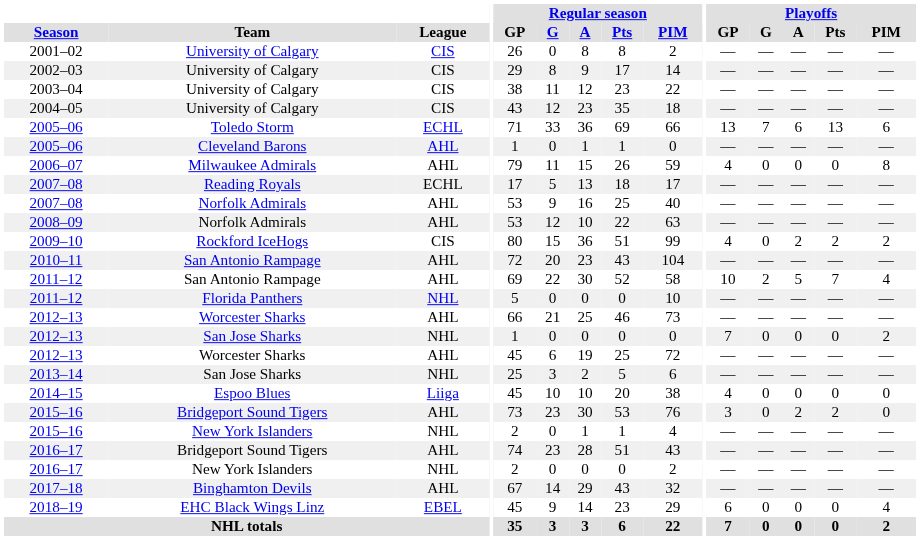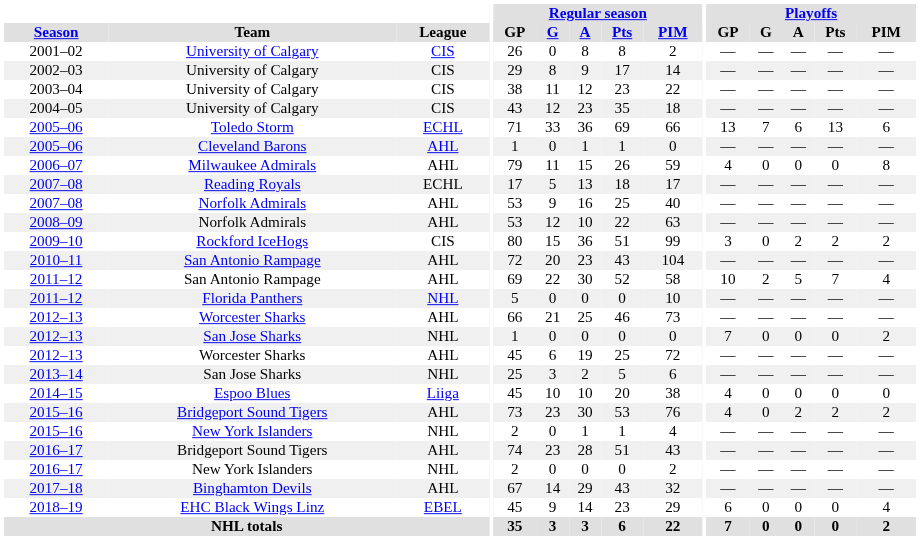 <table border="0" cellpadding="1" cellspacing="0" style="text-align:center; width:60em">
 <tr bgcolor="#e0e0e0">
 <th colspan="3" bgcolor="#ffffff"></th>
 <th rowspan="99" bgcolor="#ffffff"></th>
 <th colspan="5"><a href='#'>Regular season</a></th>
 <th rowspan="99" bgcolor="#ffffff"></th>
 <th colspan="5"><a href='#'>Playoffs</a></th>
 </tr>
 <tr bgcolor="#e0e0e0">
 <th><a href='#'>Season</a></th>
 <th>Team</th>
 <th>League</th>
 <th>GP</th>
 <th><a href='#'>G</a></th>
 <th><a href='#'>A</a></th>
 <th><a href='#'>Pts</a></th>
 <th><a href='#'>PIM</a></th>
 <th>GP</th>
 <th>G</th>
 <th>A</th>
 <th>Pts</th>
 <th>PIM</th>
 </tr>
 <tr ALIGN="center">
 <td>2001–02</td>
 <td><a href='#'>University of Calgary</a></td>
 <td><a href='#'>CIS</a></td>
 <td>26</td>
 <td>0</td>
 <td>8</td>
 <td>8</td>
 <td>2</td>
 <td>—</td>
 <td>—</td>
 <td>—</td>
 <td>—</td>
 <td>—</td>
 </tr>
 <tr ALIGN="center" bgcolor="#f0f0f0">
 <td>2002–03</td>
 <td>University of Calgary</td>
 <td>CIS</td>
 <td>29</td>
 <td>8</td>
 <td>9</td>
 <td>17</td>
 <td>14</td>
 <td>—</td>
 <td>—</td>
 <td>—</td>
 <td>—</td>
 <td>—</td>
 </tr>
 <tr ALIGN="center">
 <td>2003–04</td>
 <td>University of Calgary</td>
 <td>CIS</td>
 <td>38</td>
 <td>11</td>
 <td>12</td>
 <td>23</td>
 <td>22</td>
 <td>—</td>
 <td>—</td>
 <td>—</td>
 <td>—</td>
 <td>—</td>
 </tr>
 <tr ALIGN="center" bgcolor="#f0f0f0">
 <td>2004–05</td>
 <td>University of Calgary</td>
 <td>CIS</td>
 <td>43</td>
 <td>12</td>
 <td>23</td>
 <td>35</td>
 <td>18</td>
 <td>—</td>
 <td>—</td>
 <td>—</td>
 <td>—</td>
 <td>—</td>
 </tr>
 <tr ALIGN="center">
 <td><a href='#'>2005–06</a></td>
 <td><a href='#'>Toledo Storm</a></td>
 <td><a href='#'>ECHL</a></td>
 <td>71</td>
 <td>33</td>
 <td>36</td>
 <td>69</td>
 <td>66</td>
 <td>13</td>
 <td>7</td>
 <td>6</td>
 <td>13</td>
 <td>6</td>
 </tr>
 <tr ALIGN="center" bgcolor="#f0f0f0">
 <td><a href='#'>2005–06</a></td>
 <td><a href='#'>Cleveland Barons</a></td>
 <td><a href='#'>AHL</a></td>
 <td>1</td>
 <td>0</td>
 <td>1</td>
 <td>1</td>
 <td>0</td>
 <td>—</td>
 <td>—</td>
 <td>—</td>
 <td>—</td>
 <td>—</td>
 </tr>
 <tr ALIGN="center">
 <td><a href='#'>2006–07</a></td>
 <td><a href='#'>Milwaukee Admirals</a></td>
 <td>AHL</td>
 <td>79</td>
 <td>11</td>
 <td>15</td>
 <td>26</td>
 <td>59</td>
 <td>4</td>
 <td>0</td>
 <td>0</td>
 <td>0</td>
 <td>8</td>
 </tr>
 <tr ALIGN="center" bgcolor="#f0f0f0">
 <td><a href='#'>2007–08</a></td>
 <td><a href='#'>Reading Royals</a></td>
 <td>ECHL</td>
 <td>17</td>
 <td>5</td>
 <td>13</td>
 <td>18</td>
 <td>17</td>
 <td>—</td>
 <td>—</td>
 <td>—</td>
 <td>—</td>
 <td>—</td>
 </tr>
 <tr ALIGN="center">
 <td><a href='#'>2007–08</a></td>
 <td><a href='#'>Norfolk Admirals</a></td>
 <td>AHL</td>
 <td>53</td>
 <td>9</td>
 <td>16</td>
 <td>25</td>
 <td>40</td>
 <td>—</td>
 <td>—</td>
 <td>—</td>
 <td>—</td>
 <td>—</td>
 </tr>
 <tr ALIGN="center" bgcolor="#f0f0f0">
 <td><a href='#'>2008–09</a></td>
 <td>Norfolk Admirals</td>
 <td>AHL</td>
 <td>53</td>
 <td>12</td>
 <td>10</td>
 <td>22</td>
 <td>63</td>
 <td>—</td>
 <td>—</td>
 <td>—</td>
 <td>—</td>
 <td>—</td>
 </tr>
 <tr ALIGN="center">
 <td><a href='#'>2009–10</a></td>
 <td><a href='#'>Rockford IceHogs</a></td>
 <td>CIS</td>
 <td>80</td>
 <td>15</td>
 <td>36</td>
 <td>51</td>
 <td>99</td>
-<td>4</td>
+<td>3</td>
 <td>0</td>
 <td>2</td>
 <td>2</td>
 <td>2</td>
 </tr>
 <tr ALIGN="center" bgcolor="#f0f0f0">
 <td><a href='#'>2010–11</a></td>
 <td><a href='#'>San Antonio Rampage</a></td>
 <td>AHL</td>
 <td>72</td>
 <td>20</td>
 <td>23</td>
 <td>43</td>
 <td>104</td>
 <td>—</td>
 <td>—</td>
 <td>—</td>
 <td>—</td>
 <td>—</td>
 </tr>
 <tr ALIGN="center">
 <td><a href='#'>2011–12</a></td>
 <td>San Antonio Rampage</td>
 <td>AHL</td>
 <td>69</td>
 <td>22</td>
 <td>30</td>
 <td>52</td>
 <td>58</td>
 <td>10</td>
 <td>2</td>
 <td>5</td>
 <td>7</td>
 <td>4</td>
 </tr>
 <tr ALIGN="center" bgcolor="#f0f0f0">
 <td><a href='#'>2011–12</a></td>
 <td><a href='#'>Florida Panthers</a></td>
 <td><a href='#'>NHL</a></td>
 <td>5</td>
 <td>0</td>
 <td>0</td>
 <td>0</td>
 <td>10</td>
 <td>—</td>
 <td>—</td>
 <td>—</td>
 <td>—</td>
 <td>—</td>
 </tr>
 <tr ALIGN="center">
 <td><a href='#'>2012–13</a></td>
 <td><a href='#'>Worcester Sharks</a></td>
 <td>AHL</td>
 <td>66</td>
 <td>21</td>
 <td>25</td>
 <td>46</td>
 <td>73</td>
 <td>—</td>
 <td>—</td>
 <td>—</td>
 <td>—</td>
 <td>—</td>
 </tr>
 <tr ALIGN="center" bgcolor="#f0f0f0">
 <td><a href='#'>2012–13</a></td>
 <td><a href='#'>San Jose Sharks</a></td>
 <td>NHL</td>
 <td>1</td>
 <td>0</td>
 <td>0</td>
 <td>0</td>
 <td>0</td>
 <td>7</td>
 <td>0</td>
 <td>0</td>
 <td>0</td>
 <td>2</td>
 </tr>
 <tr ALIGN="center">
 <td><a href='#'>2012–13</a></td>
 <td>Worcester Sharks</td>
 <td>AHL</td>
 <td>45</td>
 <td>6</td>
 <td>19</td>
 <td>25</td>
 <td>72</td>
 <td>—</td>
 <td>—</td>
 <td>—</td>
 <td>—</td>
 <td>—</td>
 </tr>
 <tr ALIGN="center" bgcolor="#f0f0f0">
 <td><a href='#'>2013–14</a></td>
 <td>San Jose Sharks</td>
 <td>NHL</td>
 <td>25</td>
 <td>3</td>
 <td>2</td>
 <td>5</td>
 <td>6</td>
 <td>—</td>
 <td>—</td>
 <td>—</td>
 <td>—</td>
 <td>—</td>
 </tr>
 <tr ALIGN="center">
 <td><a href='#'>2014–15</a></td>
 <td><a href='#'>Espoo Blues</a></td>
 <td><a href='#'>Liiga</a></td>
 <td>45</td>
 <td>10</td>
 <td>10</td>
 <td>20</td>
 <td>38</td>
 <td>4</td>
 <td>0</td>
 <td>0</td>
 <td>0</td>
 <td>0</td>
 </tr>
 <tr ALIGN="center" bgcolor="#f0f0f0">
 <td><a href='#'>2015–16</a></td>
 <td><a href='#'>Bridgeport Sound Tigers</a></td>
 <td>AHL</td>
 <td>73</td>
 <td>23</td>
 <td>30</td>
 <td>53</td>
 <td>76</td>
-<td>3</td>
+<td>4</td>
 <td>0</td>
 <td>2</td>
 <td>2</td>
-<td>0</td>
+<td>2</td>
 </tr>
 <tr ALIGN="center">
 <td><a href='#'>2015–16</a></td>
 <td><a href='#'>New York Islanders</a></td>
 <td>NHL</td>
 <td>2</td>
 <td>0</td>
 <td>1</td>
 <td>1</td>
 <td>4</td>
 <td>—</td>
 <td>—</td>
 <td>—</td>
 <td>—</td>
 <td>—</td>
 </tr>
 <tr ALIGN="center" bgcolor="#f0f0f0">
 <td><a href='#'>2016–17</a></td>
 <td>Bridgeport Sound Tigers</td>
 <td>AHL</td>
 <td>74</td>
 <td>23</td>
 <td>28</td>
 <td>51</td>
 <td>43</td>
 <td>—</td>
 <td>—</td>
 <td>—</td>
 <td>—</td>
 <td>—</td>
 </tr>
 <tr ALIGN="center">
 <td><a href='#'>2016–17</a></td>
 <td>New York Islanders</td>
 <td>NHL</td>
 <td>2</td>
 <td>0</td>
 <td>0</td>
 <td>0</td>
 <td>2</td>
 <td>—</td>
 <td>—</td>
 <td>—</td>
 <td>—</td>
 <td>—</td>
 </tr>
 <tr ALIGN="center" bgcolor="#f0f0f0">
 <td><a href='#'>2017–18</a></td>
 <td><a href='#'>Binghamton Devils</a></td>
 <td>AHL</td>
 <td>67</td>
 <td>14</td>
 <td>29</td>
 <td>43</td>
 <td>32</td>
 <td>—</td>
 <td>—</td>
 <td>—</td>
 <td>—</td>
 <td>—</td>
 </tr>
 <tr ALIGN="center">
 <td><a href='#'>2018–19</a></td>
 <td><a href='#'>EHC Black Wings Linz</a></td>
 <td><a href='#'>EBEL</a></td>
 <td>45</td>
 <td>9</td>
 <td>14</td>
 <td>23</td>
 <td>29</td>
 <td>6</td>
 <td>0</td>
 <td>0</td>
 <td>0</td>
 <td>4</td>
 </tr>
 <tr bgcolor="#e0e0e0">
 <th colspan="3">NHL totals</th>
 <th>35</th>
 <th>3</th>
 <th>3</th>
 <th>6</th>
 <th>22</th>
 <th>7</th>
 <th>0</th>
 <th>0</th>
 <th>0</th>
 <th>2</th>
 </tr>
 </table>
